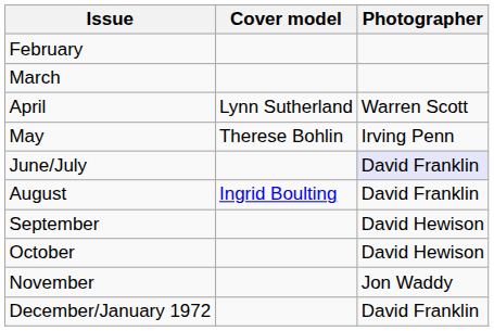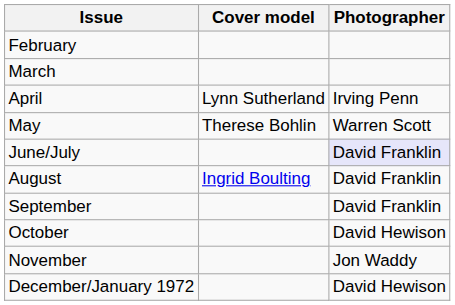 <table class="wikitable">
 <tr>
 <th>Issue</th>
 <th>Cover model</th>
 <th>Photographer</th>
 </tr>
 <tr>
 <td>February</td>
 <td></td>
 <td></td>
 </tr>
 <tr>
 <td>March</td>
 <td></td>
 <td></td>
 </tr>
 <tr>
 <td>April</td>
 <td>Lynn Sutherland</td>
-<td>Warren Scott</td>
+<td>Irving Penn</td>
 </tr>
 <tr>
 <td>May</td>
 <td>Therese Bohlin</td>
-<td>Irving Penn</td>
+<td>Warren Scott</td>
 </tr>
 <tr>
 <td>June/July</td>
 <td></td>
 <td style="background: lavender;">David Franklin</td>
 </tr>
 <tr>
 <td>August</td>
 <td><a href='#'>Ingrid Boulting</a></td>
 <td>David Franklin</td>
 </tr>
 <tr>
 <td>September</td>
 <td></td>
-<td>David Hewison</td>
+<td>David Franklin</td>
 </tr>
 <tr>
 <td>October</td>
 <td></td>
 <td>David Hewison</td>
 </tr>
 <tr>
 <td>November</td>
 <td></td>
 <td>Jon Waddy</td>
 </tr>
 <tr>
 <td>December/January 1972</td>
 <td></td>
-<td>David Franklin</td>
+<td>David Hewison</td>
 </tr>
 </table>
